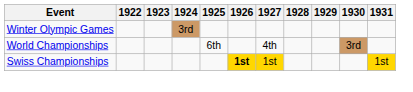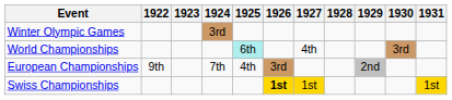 <table class="wikitable">
 <tr>
 <th>Event</th>
 <th>1922</th>
 <th>1923</th>
 <th>1924</th>
 <th>1925</th>
 <th>1926</th>
 <th>1927</th>
 <th>1928</th>
 <th>1929</th>
 <th>1930</th>
 <th>1931</th>
 </tr>
 <tr>
 <td><a href='#'>Winter Olympic Games</a></td>
 <td></td>
 <td></td>
 <td align="center" bgcolor="cc9966">3rd</td>
 <td></td>
 <td></td>
 <td></td>
 <td></td>
 <td></td>
 <td></td>
 <td></td>
 </tr>
 <tr>
 <td><a href='#'>World Championships</a></td>
 <td></td>
 <td></td>
 <td></td>
-<td align="center">6th</td>
+<td align="center" style="background: paleturquoise;">6th</td>
 <td></td>
 <td align="center">4th</td>
 <td></td>
 <td></td>
 <td align="center" bgcolor="cc9966">3rd</td>
+<td></td>
+</tr>
+<tr>
+<td><a href='#'>European Championships</a></td>
+<td align="center">9th</td>
+<td></td>
+<td align="center">7th</td>
+<td align="center">4th</td>
+<td align="center" bgcolor="cc9966">3rd</td>
+<td></td>
+<td></td>
+<td align="center" bgcolor="silver">2nd</td>
+<td></td>
 <td></td>
 </tr>
 <tr>
 <td><a href='#'>Swiss Championships</a></td>
 <td></td>
 <td></td>
 <td></td>
 <td></td>
 <td align="center" bgcolor="gold"><strong>1st</strong></td>
 <td align="center" bgcolor="gold">1st</td>
 <td></td>
 <td></td>
 <td></td>
 <td align="center" bgcolor="gold">1st</td>
 </tr>
 </table>
